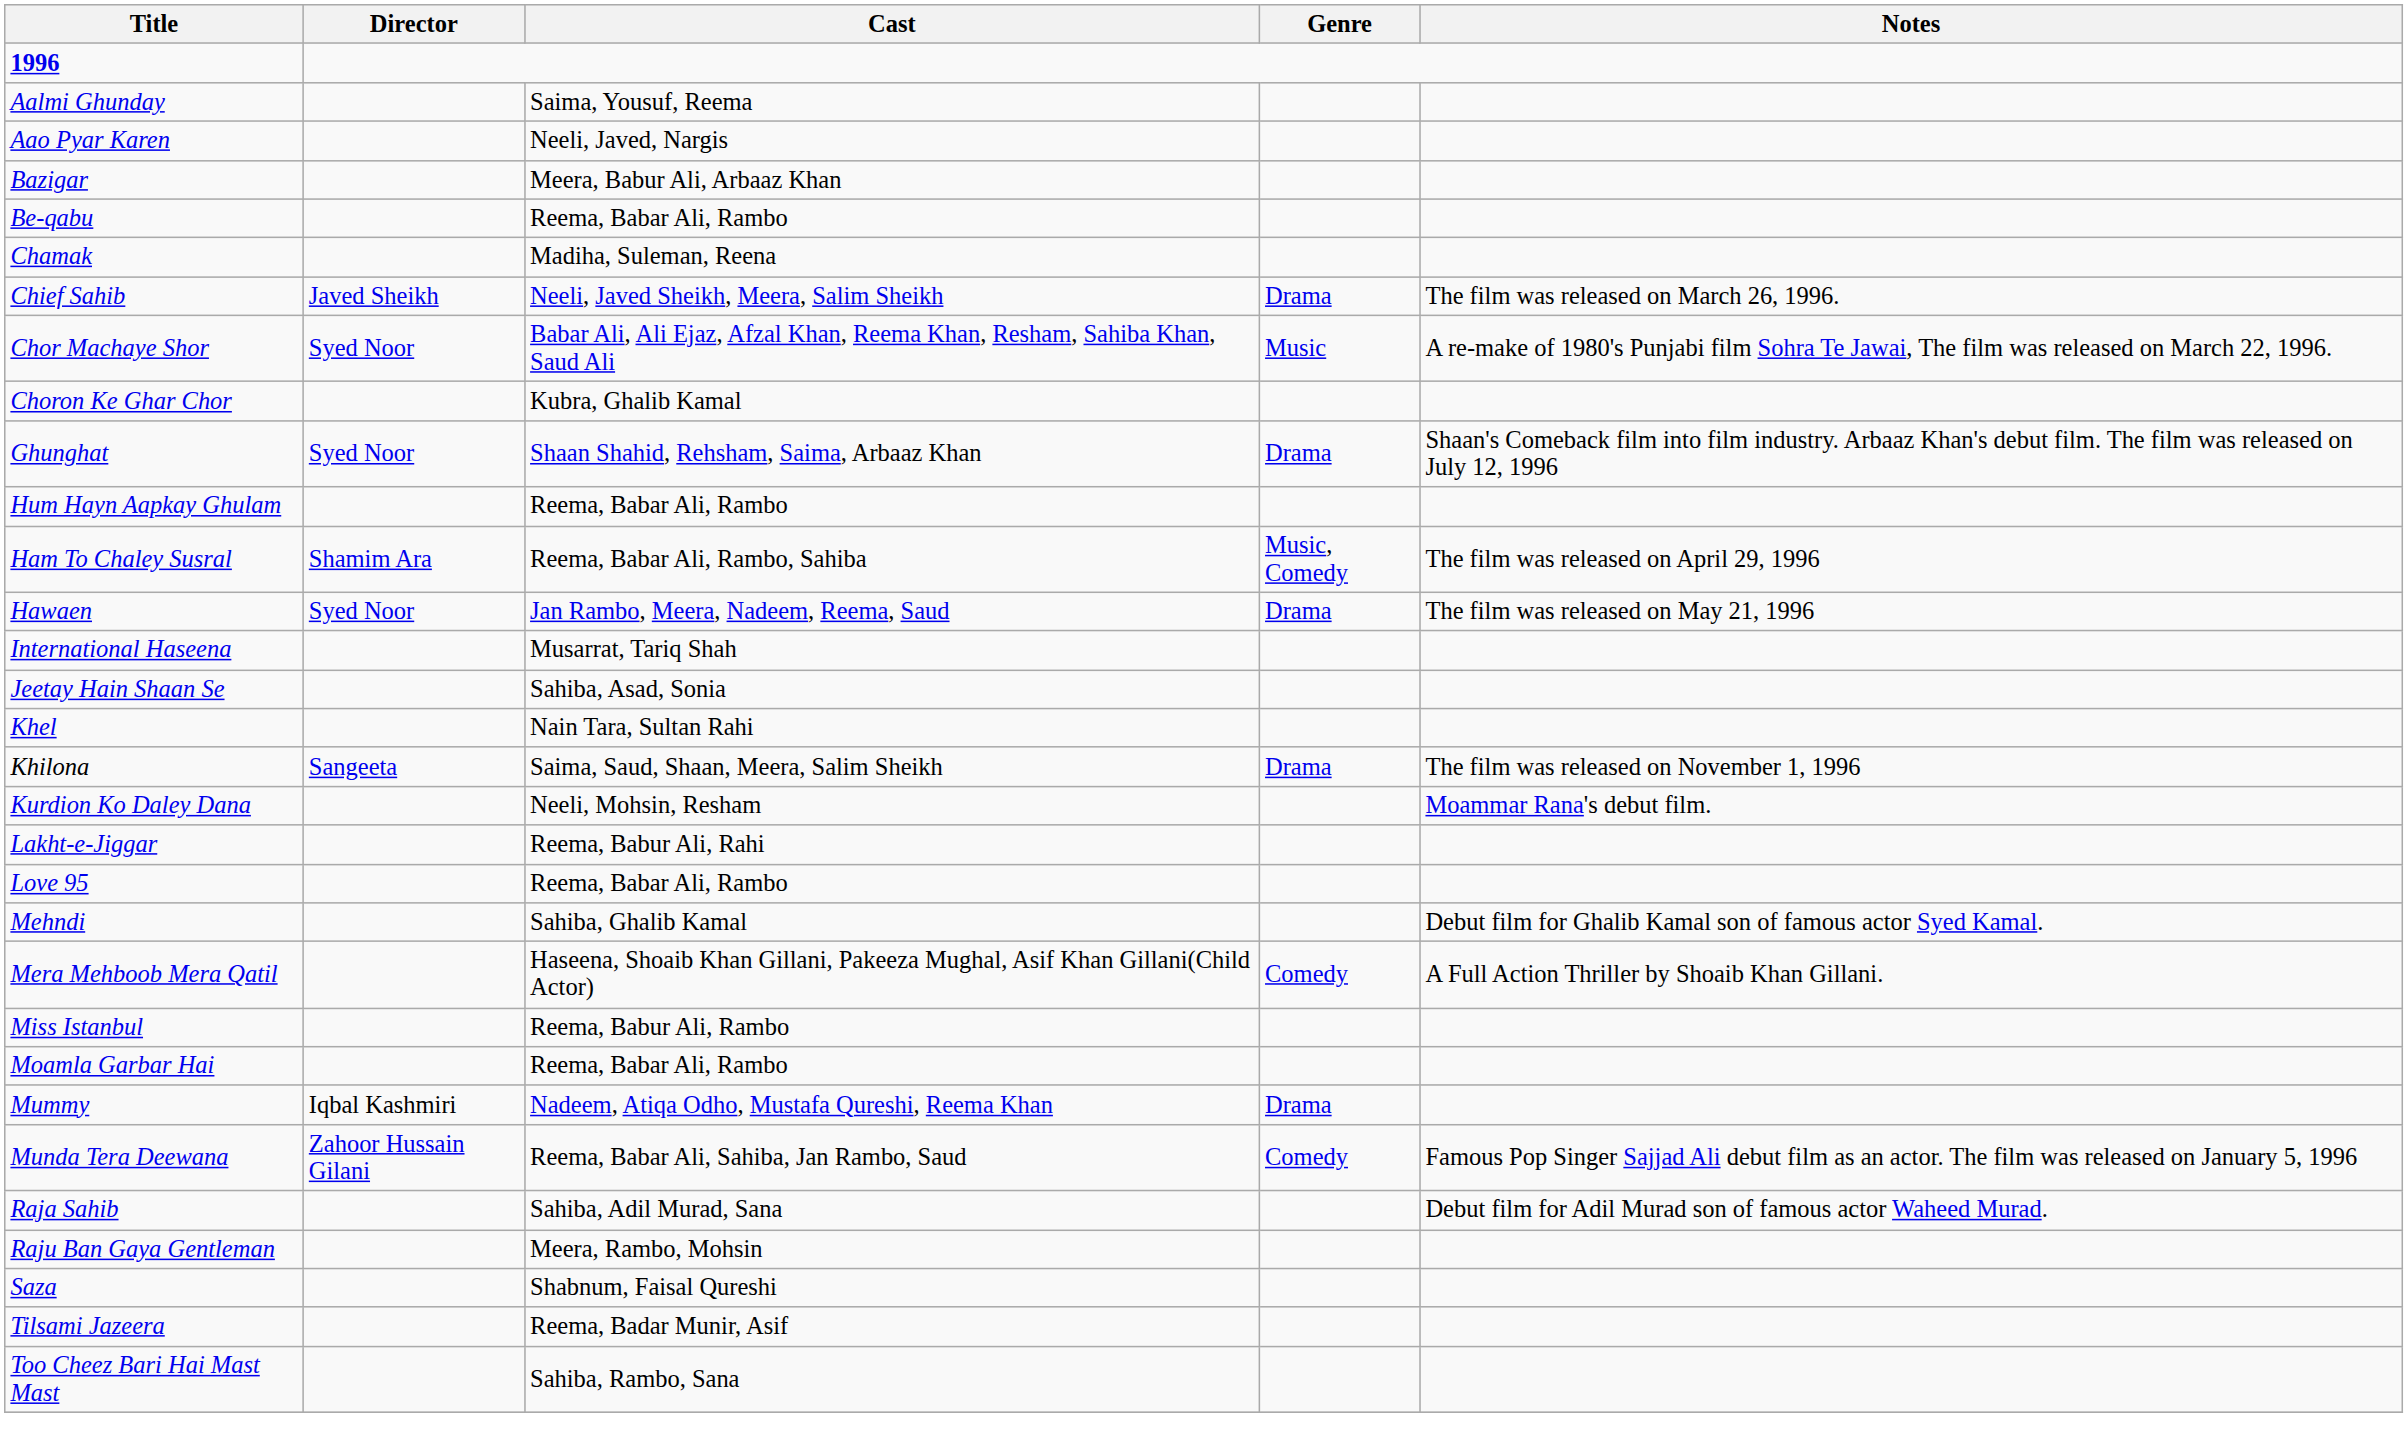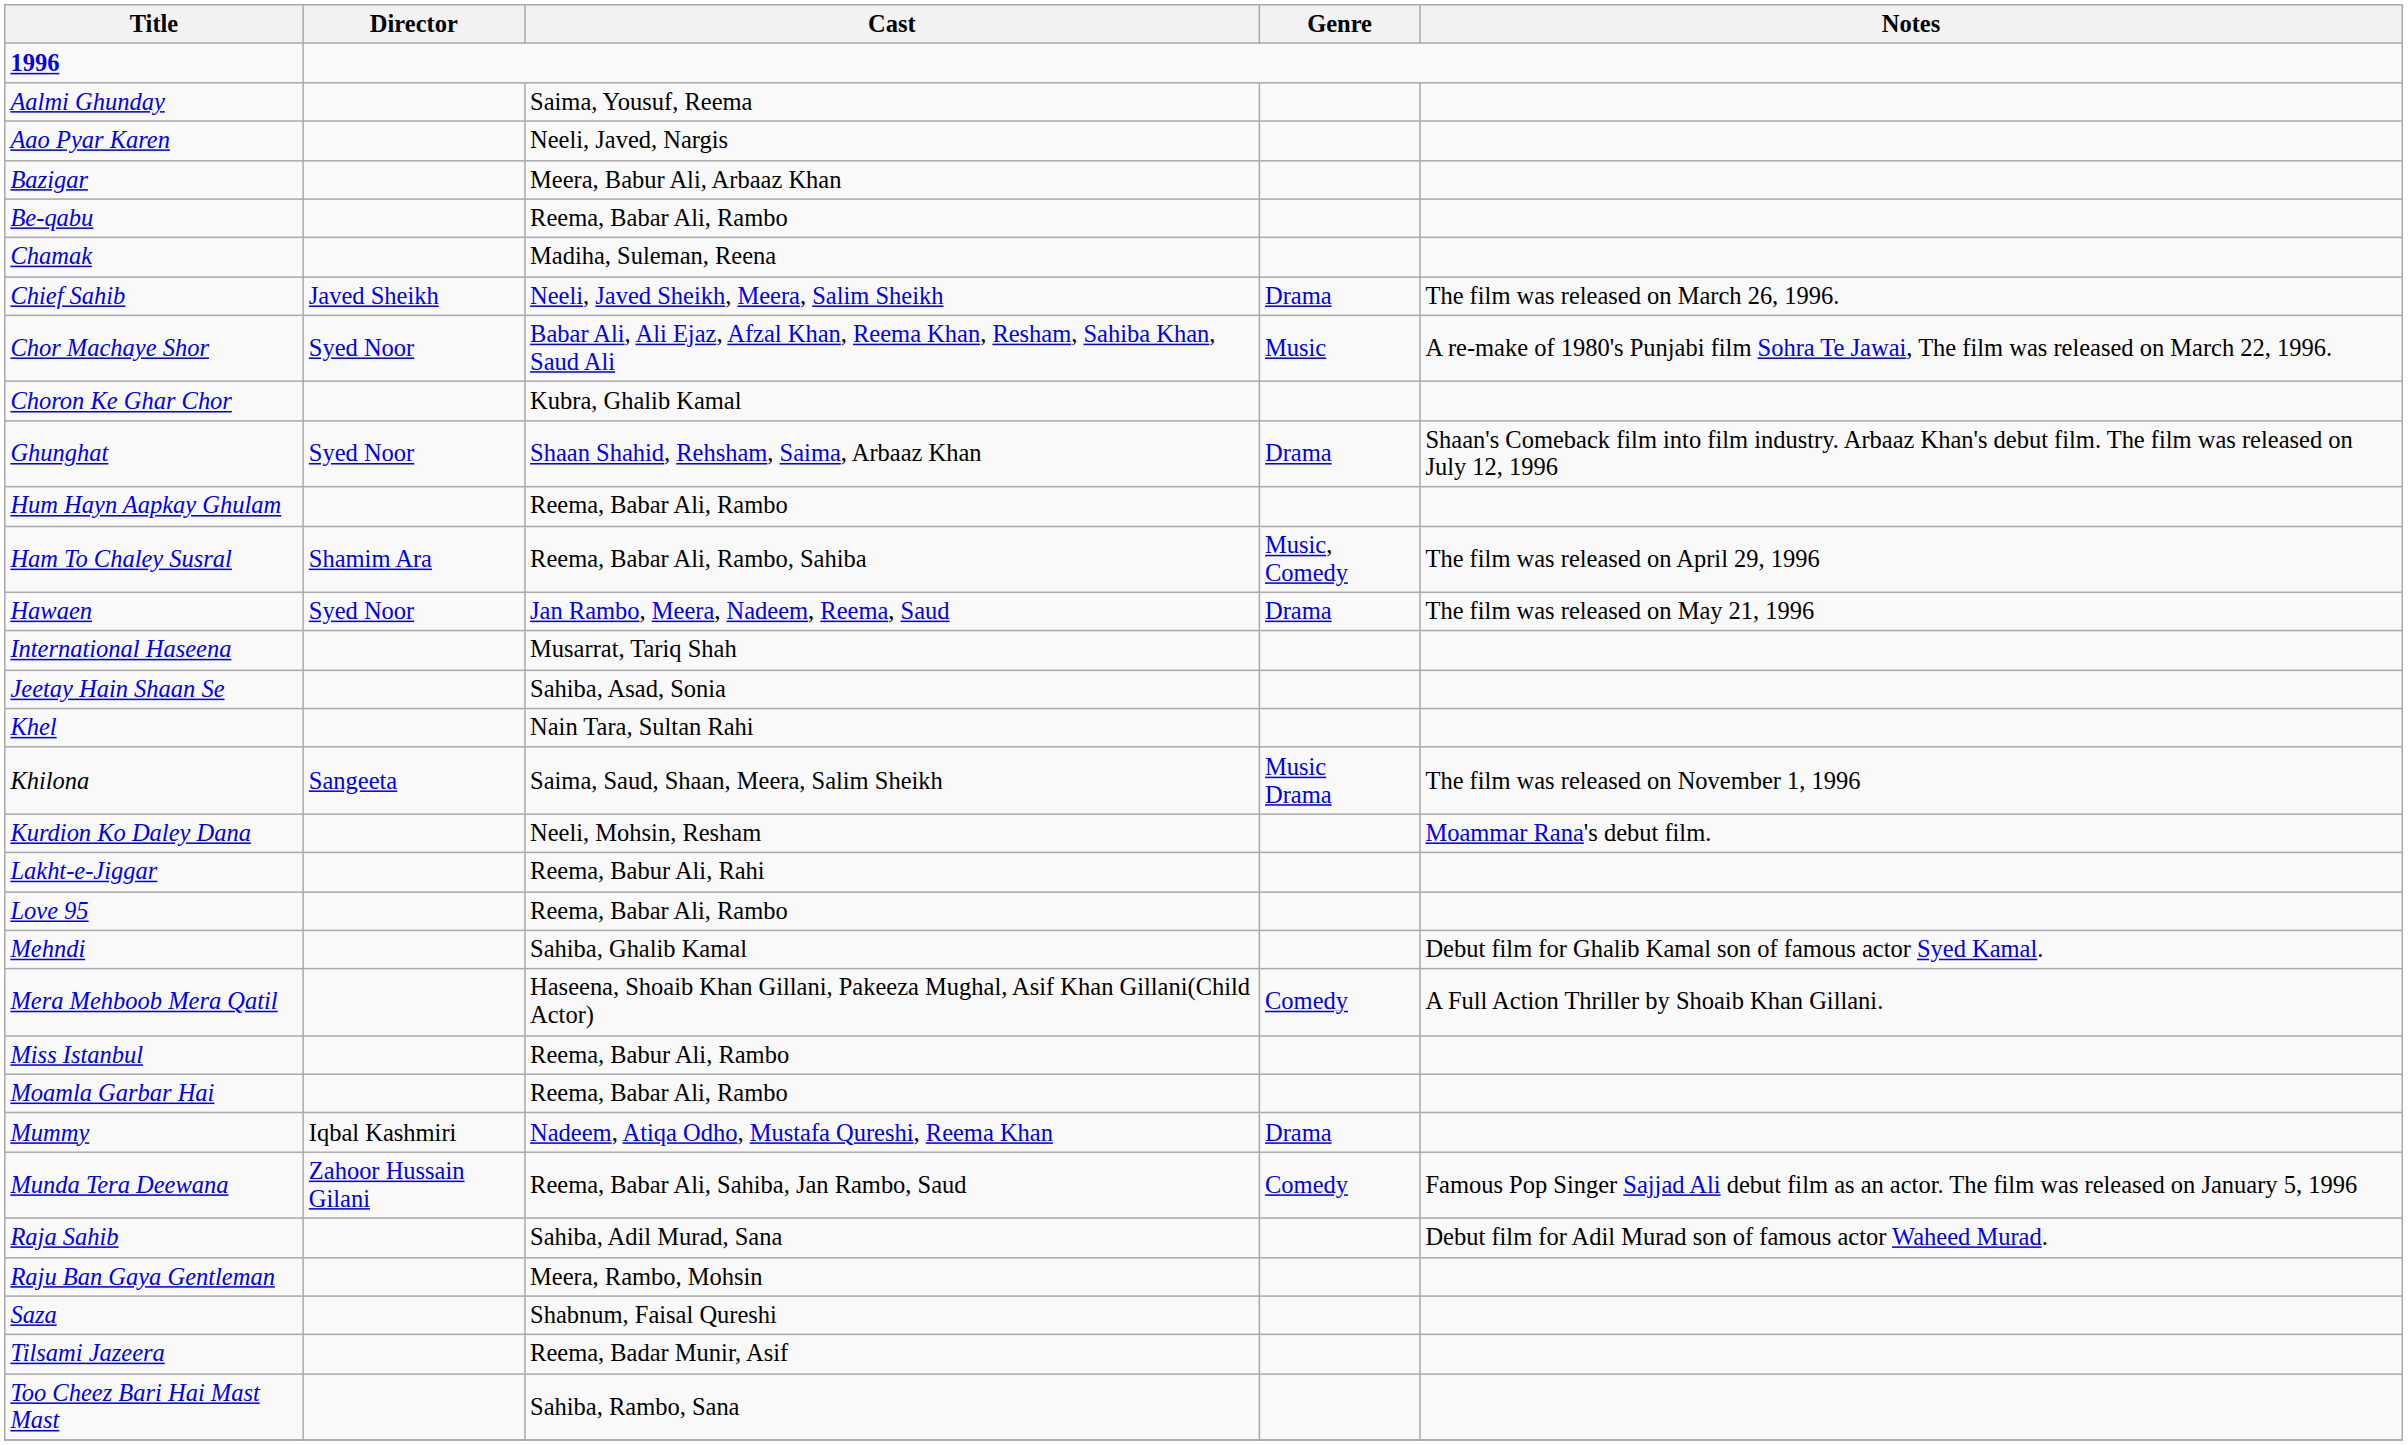 <table class="wikitable">
 <tr>
 <th>Title</th>
 <th>Director</th>
 <th>Cast</th>
 <th>Genre</th>
 <th>Notes</th>
 </tr>
 <tr>
 <td><strong><a href='#'>1996</a></strong></td>
 </tr>
 <tr>
 <td><em><a href='#'>Aalmi Ghunday</a></em></td>
 <td></td>
 <td>Saima, Yousuf, Reema</td>
 <td></td>
 <td></td>
 </tr>
 <tr>
 <td><em><a href='#'>Aao Pyar Karen</a></em></td>
 <td></td>
 <td>Neeli, Javed, Nargis</td>
 <td></td>
 <td></td>
 </tr>
 <tr>
 <td><em><a href='#'>Bazigar</a></em></td>
 <td></td>
 <td>Meera, Babur Ali, Arbaaz Khan</td>
 <td></td>
 <td></td>
 </tr>
 <tr>
 <td><em><a href='#'>Be-qabu</a></em></td>
 <td></td>
 <td>Reema, Babar Ali, Rambo</td>
 <td></td>
 <td></td>
 </tr>
 <tr>
 <td><em><a href='#'>Chamak</a></em></td>
 <td></td>
 <td>Madiha, Suleman, Reena</td>
 <td></td>
 <td></td>
 </tr>
 <tr>
 <td><em><a href='#'>Chief Sahib</a></em></td>
 <td><a href='#'>Javed Sheikh</a></td>
 <td><a href='#'>Neeli</a>, <a href='#'>Javed Sheikh</a>, <a href='#'>Meera</a>, <a href='#'>Salim Sheikh</a></td>
 <td><a href='#'>Drama</a></td>
 <td>The film was released on March 26, 1996.</td>
 </tr>
 <tr>
 <td><em><a href='#'>Chor Machaye Shor</a></em></td>
 <td><a href='#'>Syed Noor</a></td>
 <td><a href='#'>Babar Ali</a>, <a href='#'>Ali Ejaz</a>, <a href='#'>Afzal Khan</a>, <a href='#'>Reema Khan</a>, <a href='#'>Resham</a>, <a href='#'> Sahiba Khan</a>, <a href='#'>Saud Ali</a></td>
 <td><a href='#'>Music</a></td>
 <td>A re-make of 1980's Punjabi film <a href='#'>Sohra Te Jawai</a>, The film was released on March 22, 1996.</td>
 </tr>
 <tr>
 <td><em><a href='#'>Choron Ke Ghar Chor</a></em></td>
 <td></td>
 <td>Kubra, Ghalib Kamal</td>
 <td></td>
 <td></td>
 </tr>
 <tr>
 <td><em><a href='#'>Ghunghat</a></em></td>
 <td><a href='#'>Syed Noor</a></td>
 <td><a href='#'>Shaan Shahid</a>, <a href='#'>Rehsham</a>, <a href='#'>Saima</a>, Arbaaz Khan</td>
 <td><a href='#'>Drama</a></td>
 <td>Shaan's Comeback film into film industry. Arbaaz Khan's debut film. The film was released on July 12, 1996</td>
 </tr>
 <tr>
 <td><em><a href='#'>Hum Hayn Aapkay Ghulam</a></em></td>
 <td></td>
 <td>Reema, Babar Ali, Rambo</td>
 <td></td>
 <td></td>
 </tr>
 <tr>
 <td><em><a href='#'>Ham To Chaley Susral</a></em></td>
 <td><a href='#'>Shamim Ara</a></td>
 <td>Reema, Babar Ali, Rambo, Sahiba</td>
 <td><a href='#'>Music</a>, <a href='#'>Comedy</a></td>
 <td>The film was released on April 29, 1996</td>
 </tr>
 <tr>
 <td><em><a href='#'>Hawaen</a></em></td>
 <td><a href='#'>Syed Noor</a></td>
 <td><a href='#'>Jan Rambo</a>, <a href='#'>Meera</a>, <a href='#'>Nadeem</a>, <a href='#'>Reema</a>, <a href='#'>Saud</a></td>
 <td><a href='#'>Drama</a></td>
 <td>The film was released on May 21, 1996</td>
 </tr>
 <tr>
 <td><em><a href='#'>International Haseena</a></em></td>
 <td></td>
 <td>Musarrat, Tariq Shah</td>
 <td></td>
 <td></td>
 </tr>
 <tr>
 <td><em><a href='#'>Jeetay Hain Shaan Se</a></em></td>
 <td></td>
 <td>Sahiba, Asad, Sonia</td>
 <td></td>
 <td></td>
 </tr>
 <tr>
 <td><em><a href='#'>Khel</a></em></td>
 <td></td>
 <td>Nain Tara, Sultan Rahi</td>
 <td></td>
 <td></td>
 </tr>
 <tr>
 <td><em>Khilona</em></td>
 <td><a href='#'>Sangeeta</a></td>
 <td>Saima, Saud, Shaan, Meera, Salim Sheikh</td>
-<td><a href='#'>Drama</a></td>
+<td><a href='#'>Music</a><br><a href='#'>Drama</a></td>
 <td>The film was released on November 1, 1996</td>
 </tr>
 <tr>
 <td><em><a href='#'>Kurdion Ko Daley Dana</a></em></td>
 <td></td>
 <td>Neeli, Mohsin, Resham</td>
 <td></td>
 <td><a href='#'>Moammar Rana</a>'s debut film.</td>
 </tr>
 <tr>
 <td><em><a href='#'>Lakht-e-Jiggar</a></em></td>
 <td></td>
 <td>Reema, Babur Ali, Rahi</td>
 <td></td>
 <td></td>
 </tr>
 <tr>
 <td><em><a href='#'>Love 95</a></em></td>
 <td></td>
 <td>Reema, Babar Ali, Rambo</td>
 <td></td>
 <td></td>
 </tr>
 <tr>
 <td><em><a href='#'>Mehndi</a></em></td>
 <td></td>
 <td>Sahiba, Ghalib Kamal</td>
 <td></td>
 <td>Debut film for Ghalib Kamal son of famous actor <a href='#'>Syed Kamal</a>.</td>
 </tr>
 <tr>
 <td><em><a href='#'>Mera Mehboob Mera Qatil</a></em></td>
 <td></td>
 <td>Haseena, Shoaib Khan Gillani, Pakeeza Mughal, Asif Khan Gillani(Child Actor)</td>
 <td><a href='#'>Comedy</a></td>
 <td>A Full Action Thriller by Shoaib Khan Gillani.</td>
 </tr>
 <tr>
 <td><em><a href='#'>Miss Istanbul</a></em></td>
 <td></td>
 <td>Reema, Babur Ali, Rambo</td>
 <td></td>
 <td></td>
 </tr>
 <tr>
 <td><em><a href='#'>Moamla Garbar Hai</a></em></td>
 <td></td>
 <td>Reema, Babar Ali, Rambo</td>
 <td></td>
 <td></td>
 </tr>
 <tr>
 <td><em><a href='#'>Mummy</a></em></td>
 <td>Iqbal Kashmiri</td>
 <td><a href='#'>Nadeem</a>, <a href='#'>Atiqa Odho</a>, <a href='#'>Mustafa Qureshi</a>, <a href='#'>Reema Khan</a></td>
 <td><a href='#'>Drama</a></td>
 <td></td>
 </tr>
 <tr>
 <td><em><a href='#'>Munda Tera Deewana</a></em></td>
 <td><a href='#'>Zahoor Hussain Gilani</a></td>
 <td>Reema, Babar Ali, Sahiba, Jan Rambo, Saud</td>
 <td><a href='#'>Comedy</a></td>
 <td>Famous Pop Singer <a href='#'>Sajjad Ali</a> debut film as an actor. The film was released on January 5, 1996</td>
 </tr>
 <tr>
 <td><em><a href='#'>Raja Sahib</a></em></td>
 <td></td>
 <td>Sahiba, Adil Murad, Sana</td>
 <td></td>
 <td>Debut film for Adil Murad son of famous actor <a href='#'>Waheed Murad</a>.</td>
 </tr>
 <tr>
 <td><em><a href='#'>Raju Ban Gaya Gentleman</a></em></td>
 <td></td>
 <td>Meera, Rambo, Mohsin</td>
 <td></td>
 <td></td>
 </tr>
 <tr>
 <td><em><a href='#'>Saza</a></em></td>
 <td></td>
 <td>Shabnum, Faisal Qureshi</td>
 <td></td>
 <td></td>
 </tr>
 <tr>
 <td><em><a href='#'>Tilsami Jazeera</a></em></td>
 <td></td>
 <td>Reema, Badar Munir, Asif</td>
 <td></td>
 <td></td>
 </tr>
 <tr>
 <td><em><a href='#'>Too Cheez Bari Hai Mast Mast</a></em></td>
 <td></td>
 <td>Sahiba, Rambo, Sana</td>
 <td></td>
 <td></td>
 </tr>
 <tr>
 </tr>
 </table>
